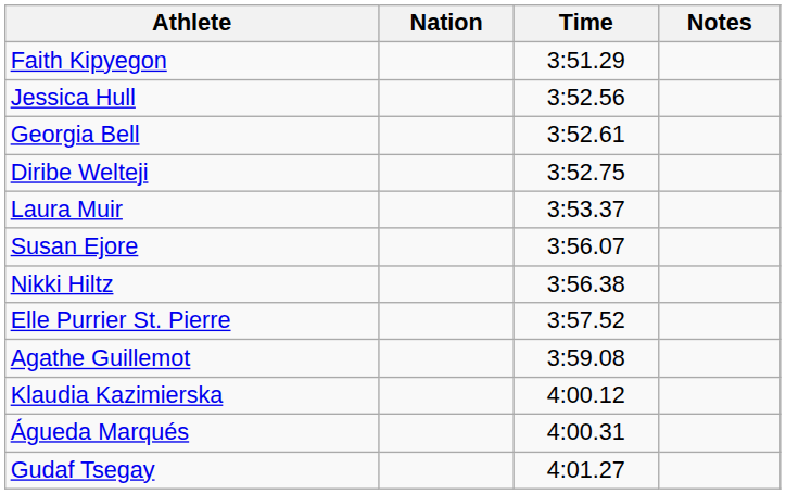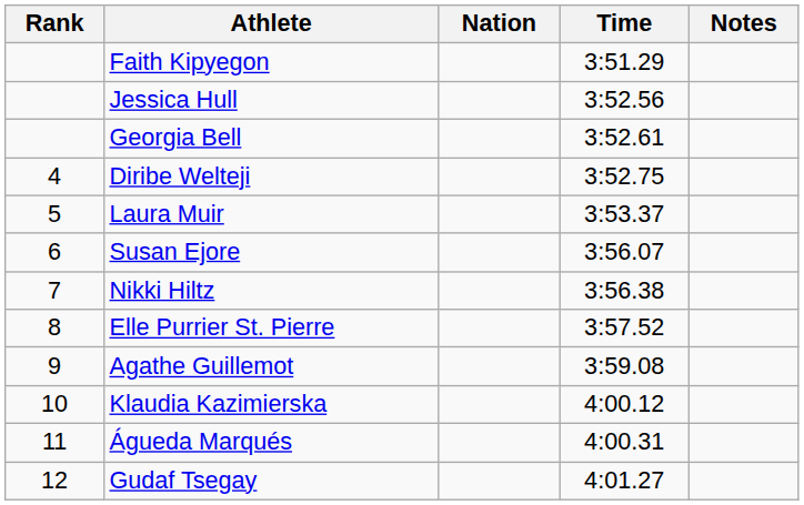 <table class="wikitable sortable" style="text-align:center;width: 60%;">
 <tr>
+<th>Rank</th>
 <th>Athlete</th>
 <th>Nation</th>
 <th>Time</th>
 <th>Notes</th>
 </tr>
 <tr>
+<td></td>
 <td align="left"><a href='#'>Faith Kipyegon</a></td>
 <td align="left"></td>
 <td>3:51.29</td>
 <td></td>
 </tr>
 <tr>
+<td></td>
 <td align="left"><a href='#'>Jessica Hull</a></td>
 <td align="left"></td>
 <td>3:52.56</td>
 <td></td>
 </tr>
 <tr>
+<td></td>
 <td align="left"><a href='#'>Georgia Bell</a></td>
 <td align="left"></td>
 <td>3:52.61</td>
 <td></td>
 </tr>
 <tr>
+<td>4</td>
 <td align="left"><a href='#'>Diribe Welteji</a></td>
 <td align="left"></td>
 <td>3:52.75</td>
 <td></td>
 </tr>
 <tr>
+<td>5</td>
 <td align="left"><a href='#'>Laura Muir</a></td>
 <td align="left"></td>
 <td>3:53.37</td>
 <td></td>
 </tr>
 <tr>
+<td>6</td>
 <td align="left"><a href='#'>Susan Ejore</a></td>
 <td align="left"></td>
 <td>3:56.07</td>
 <td></td>
 </tr>
 <tr>
+<td>7</td>
 <td align="left"><a href='#'>Nikki Hiltz</a></td>
 <td align="left"></td>
 <td>3:56.38</td>
 <td></td>
 </tr>
 <tr>
+<td>8</td>
 <td align="left"><a href='#'>Elle Purrier St. Pierre</a></td>
 <td align="left"></td>
 <td>3:57.52</td>
 <td></td>
 </tr>
 <tr>
+<td>9</td>
 <td align="left"><a href='#'>Agathe Guillemot</a></td>
 <td align="left"></td>
 <td>3:59.08</td>
 <td></td>
 </tr>
 <tr>
+<td>10</td>
 <td align="left"><a href='#'>Klaudia Kazimierska</a></td>
 <td align="left"></td>
 <td>4:00.12</td>
 <td></td>
 </tr>
 <tr>
+<td>11</td>
 <td align="left"><a href='#'>Águeda Marqués</a></td>
 <td align="left"></td>
 <td>4:00.31</td>
 <td></td>
 </tr>
 <tr>
+<td>12</td>
 <td align="left"><a href='#'>Gudaf Tsegay</a></td>
 <td align="left"></td>
 <td>4:01.27</td>
 <td></td>
 </tr>
 </table>
